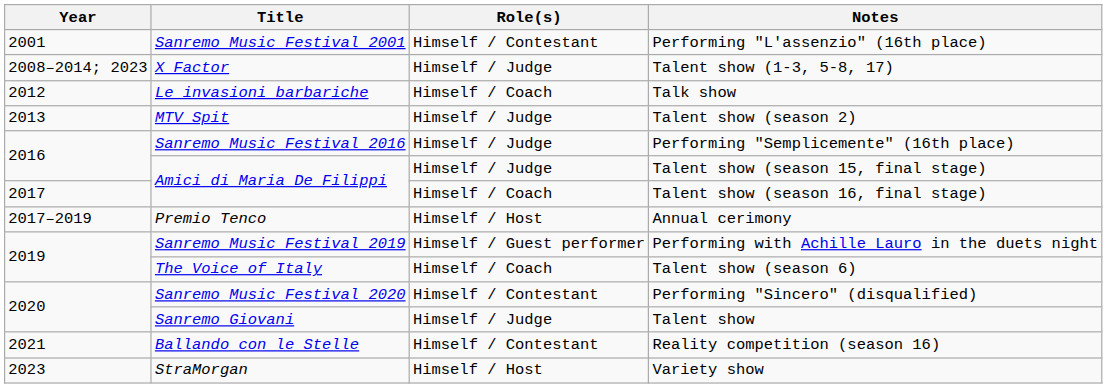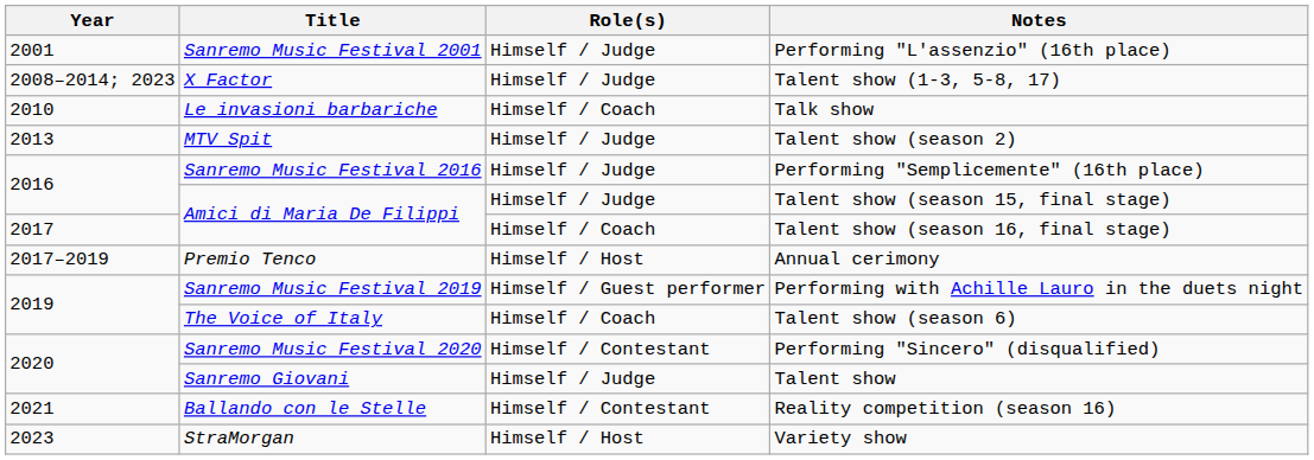 <table class="wikitable plainrowheaders sortable">
 <tr>
 <th scope="col">Year</th>
 <th scope="col">Title</th>
 <th scope="col">Role(s)</th>
 <th scope="col" class="unsortable">Notes</th>
 </tr>
 <tr>
 <td>2001</td>
 <td><em><a href='#'>Sanremo Music Festival 2001</a></em></td>
-<td>Himself / Contestant</td>
+<td>Himself / Judge</td>
 <td>Performing "L'assenzio" (16th place)</td>
 </tr>
 <tr>
 <td>2008–2014; 2023</td>
 <td><em><a href='#'>X Factor</a></em></td>
 <td>Himself / Judge</td>
 <td>Talent show (1-3, 5-8, 17)</td>
 </tr>
 <tr>
-<td>2012</td>
+<td>2010</td>
 <td><em><a href='#'>Le invasioni barbariche</a></em></td>
 <td>Himself / Coach</td>
 <td>Talk show</td>
 </tr>
 <tr>
 <td>2013</td>
 <td><em><a href='#'>MTV Spit</a></em></td>
 <td>Himself / Judge</td>
 <td>Talent show (season 2)</td>
 </tr>
 <tr>
 <td rowspan=2>2016</td>
 <td><em><a href='#'>Sanremo Music Festival 2016</a></em></td>
 <td>Himself / Judge</td>
 <td>Performing "Semplicemente" (16th place)</td>
 </tr>
 <tr>
 <td rowspan=2><em><a href='#'>Amici di Maria De Filippi</a></em></td>
 <td>Himself / Judge</td>
 <td>Talent show (season 15, final stage)</td>
 </tr>
 <tr>
 <td>2017</td>
 <td>Himself / Coach</td>
 <td>Talent show (season 16, final stage)</td>
 </tr>
 <tr>
 <td>2017–2019</td>
 <td><em>Premio Tenco</em></td>
 <td>Himself / Host</td>
 <td>Annual cerimony</td>
 </tr>
 <tr>
 <td rowspan=2>2019</td>
 <td><em><a href='#'>Sanremo Music Festival 2019</a></em></td>
 <td>Himself / Guest performer</td>
 <td>Performing with <a href='#'>Achille Lauro</a> in the duets night</td>
 </tr>
 <tr>
 <td><em><a href='#'>The Voice of Italy</a></em></td>
 <td>Himself / Coach</td>
 <td>Talent show (season 6)</td>
 </tr>
 <tr>
 <td rowspan=2>2020</td>
 <td><em><a href='#'>Sanremo Music Festival 2020</a></em></td>
 <td>Himself / Contestant</td>
 <td>Performing "Sincero" (disqualified)</td>
 </tr>
 <tr>
 <td><em><a href='#'>Sanremo Giovani</a></em></td>
 <td>Himself / Judge</td>
 <td>Talent show</td>
 </tr>
 <tr>
 <td>2021</td>
 <td><em><a href='#'>Ballando con le Stelle</a></em></td>
 <td>Himself / Contestant</td>
 <td>Reality competition (season 16)</td>
 </tr>
 <tr>
 <td>2023</td>
 <td><em>StraMorgan</em></td>
 <td>Himself / Host</td>
 <td>Variety show</td>
 </tr>
 </table>
